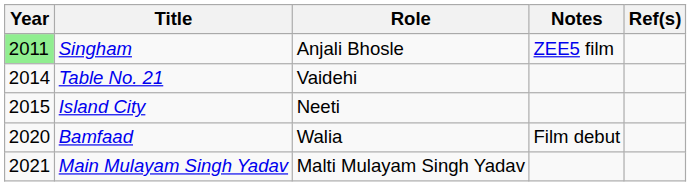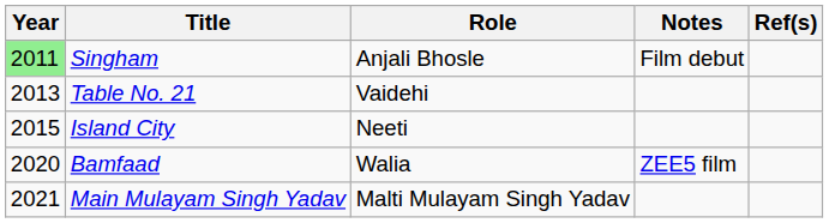 <table class="wikitable sortable">
 <tr>
 <th>Year</th>
 <th>Title</th>
 <th>Role</th>
 <th>Notes</th>
 <th>Ref(s)</th>
 </tr>
 <tr>
 <td style="background: lightgreen;">2011</td>
 <td><em><a href='#'>Singham</a></em></td>
 <td>Anjali Bhosle</td>
-<td><a href='#'>ZEE5</a> film</td>
+<td>Film debut</td>
 <td></td>
 </tr>
 <tr>
-<td>2014</td>
+<td>2013</td>
 <td><em><a href='#'>Table No. 21</a></em></td>
 <td>Vaidehi</td>
 <td></td>
 <td></td>
 </tr>
 <tr>
 <td>2015</td>
 <td><em><a href='#'>Island City</a></em></td>
 <td>Neeti</td>
 <td></td>
 <td></td>
 </tr>
 <tr>
 <td>2020</td>
 <td><em><a href='#'>Bamfaad</a></em></td>
 <td>Walia</td>
-<td>Film debut</td>
+<td><a href='#'>ZEE5</a> film</td>
 <td></td>
 </tr>
 <tr>
 <td>2021</td>
 <td><em><a href='#'>Main Mulayam Singh Yadav</a></em></td>
 <td>Malti Mulayam Singh Yadav</td>
 <td></td>
 <td></td>
 </tr>
 </table>
